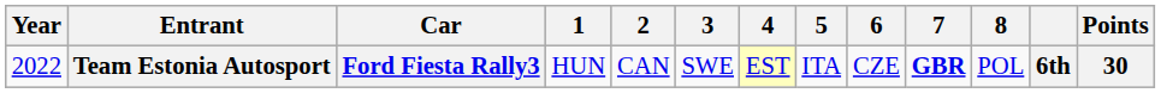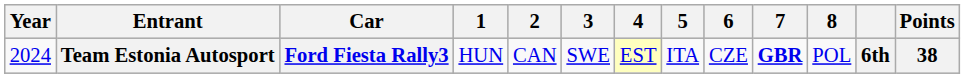 <table class="wikitable" border="1" style="text-align:center; font-size:85%;">
 <tr>
 <th>Year</th>
 <th>Entrant</th>
 <th>Car</th>
 <th>1</th>
 <th>2</th>
 <th>3</th>
 <th>4</th>
 <th>5</th>
 <th>6</th>
 <th>7</th>
 <th>8</th>
 <th></th>
 <th>Points</th>
 </tr>
 <tr>
-<td><a href='#'>2022</a></td>
+<td><a href='#'>2024</a></td>
 <th nowrap>Team Estonia Autosport</th>
 <th nowrap><a href='#'>Ford Fiesta Rally3</a></th>
 <td><a href='#'>HUN</a></td>
 <td><a href='#'>CAN</a></td>
 <td><a href='#'>SWE</a></td>
 <td style="background:#FFFFBF;"><a href='#'>EST</a><br></td>
 <td><a href='#'>ITA</a></td>
 <td><a href='#'>CZE</a></td>
 <td><strong><a href='#'>GBR</a></strong></td>
 <td><a href='#'>POL</a></td>
 <th>6th</th>
-<th>30</th>
+<th>38</th>
 </tr>
 </table>
